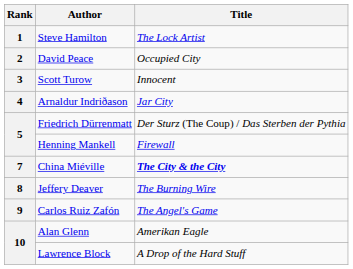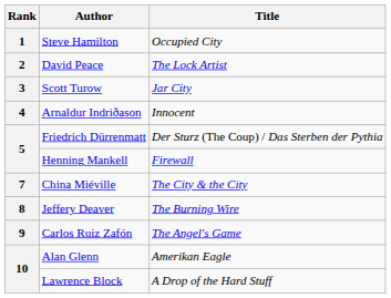 <table class="wikitable sortable" style="font-size:1.00em; line-height:1.5em;">
 <tr>
 <th>Rank</th>
 <th>Author</th>
 <th>Title</th>
 </tr>
 <tr>
 <th>1</th>
 <td><a href='#'>Steve Hamilton</a></td>
-<td><em><a href='#'>The Lock Artist</a></em></td>
+<td><em>Occupied City</em></td>
 </tr>
 <tr>
 <th>2</th>
 <td><a href='#'>David Peace</a></td>
-<td><em>Occupied City</em></td>
+<td><em><a href='#'>The Lock Artist</a></em></td>
 </tr>
 <tr>
 <th>3</th>
 <td><a href='#'>Scott Turow</a></td>
-<td><em>Innocent</em></td>
+<td><em><a href='#'>Jar City</a></em></td>
 </tr>
 <tr>
 <th>4</th>
 <td><a href='#'>Arnaldur Indriðason</a></td>
-<td><em><a href='#'>Jar City</a></em></td>
+<td><em>Innocent</em></td>
 </tr>
 <tr>
 <th rowspan="2">5</th>
 <td><a href='#'>Friedrich Dürrenmatt</a></td>
 <td><em>Der Sturz</em> (The Coup) / <em>Das Sterben der Pythia</em></td>
 </tr>
 <tr>
 <td><a href='#'>Henning Mankell</a></td>
 <td><em><a href='#'>Firewall</a></em></td>
 </tr>
 <tr>
 <th>7</th>
 <td><a href='#'>China Miéville</a></td>
-<td><strong><em><a href='#'>The City & the City</a></em></strong></td>
+<td><em><a href='#'>The City & the City</a></em></td>
 </tr>
 <tr>
 <th>8</th>
 <td><a href='#'>Jeffery Deaver</a></td>
 <td><em><a href='#'>The Burning Wire</a></em></td>
 </tr>
 <tr>
 <th>9</th>
 <td><a href='#'>Carlos Ruiz Zafón</a></td>
 <td><em><a href='#'>The Angel's Game</a></em></td>
 </tr>
 <tr>
 <th rowspan="2">10</th>
 <td><a href='#'>Alan Glenn</a></td>
 <td><em>Amerikan Eagle</em></td>
 </tr>
 <tr>
 <td><a href='#'>Lawrence Block</a></td>
 <td><em>A Drop of the Hard Stuff</em></td>
 </tr>
 </table>
